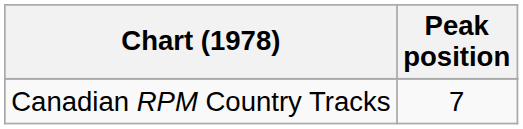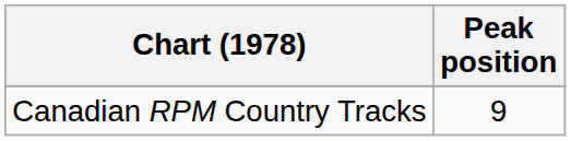 <table class="wikitable sortable">
 <tr>
 <th align="left">Chart (1978)</th>
 <th align="center">Peak<br>position</th>
 </tr>
 <tr>
 </tr>
 <tr>
 <td align="left">Canadian <em>RPM</em> Country Tracks</td>
-<td align="center">7</td>
+<td align="center">9</td>
 </tr>
 </table>
